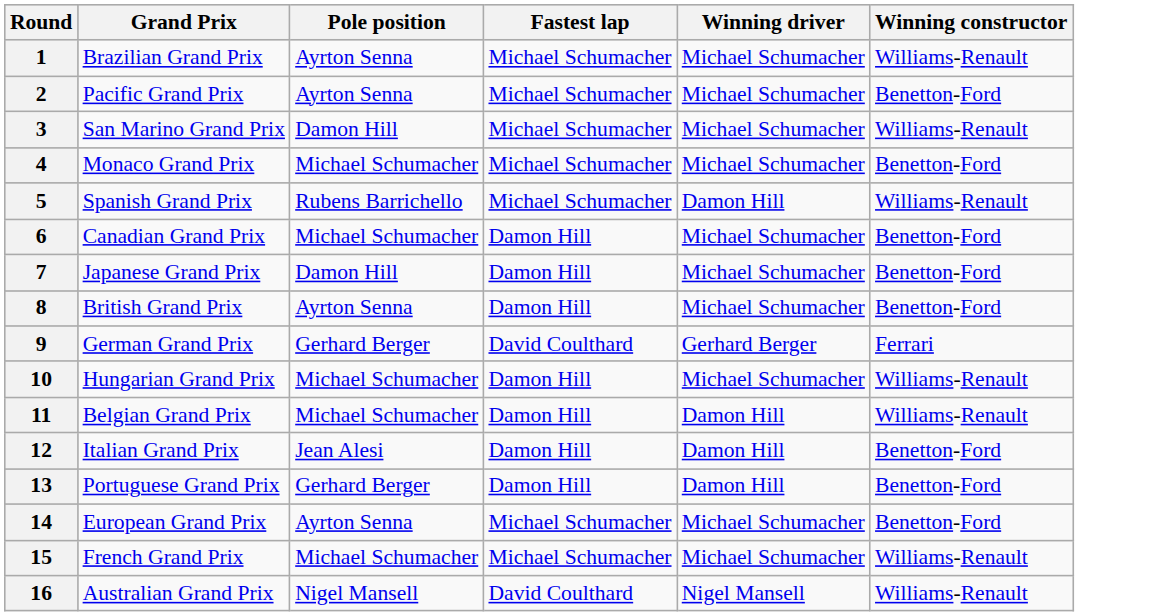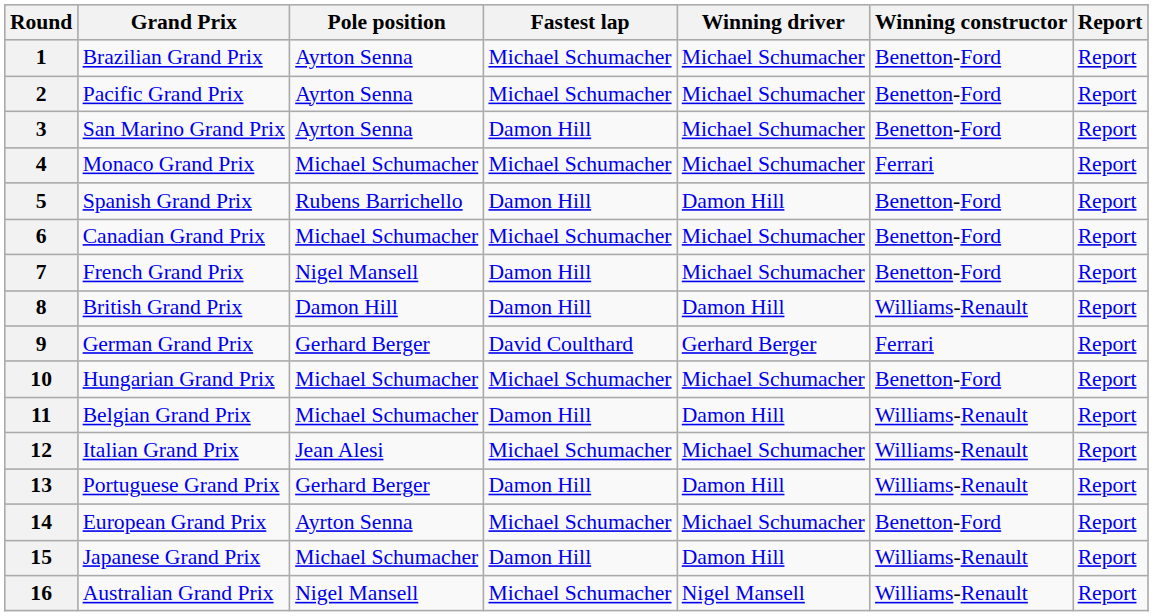 <table class="wikitable sortable" style="font-size: 85%;">
 <tr>
 <th>Round</th>
 <th>Grand Prix</th>
 <th>Pole position</th>
 <th>Fastest lap</th>
 <th>Winning driver</th>
 <th>Winning constructor</th>
+<th>Report</th>
 </tr>
 <tr>
 <th>1</th>
 <td> <a href='#'>Brazilian Grand Prix</a></td>
 <td nowrap> <a href='#'>Ayrton Senna</a></td>
 <td nowrap> <a href='#'>Michael Schumacher</a></td>
 <td nowrap> <a href='#'>Michael Schumacher</a></td>
-<td nowrap> <a href='#'>Williams</a>-<a href='#'>Renault</a></td>
+<td nowrap> <a href='#'>Benetton</a>-<a href='#'>Ford</a></td>
+<td><a href='#'>Report</a></td>
 </tr>
 <tr>
 <th>2</th>
 <td> <a href='#'>Pacific Grand Prix</a></td>
 <td> <a href='#'>Ayrton Senna</a></td>
 <td> <a href='#'>Michael Schumacher</a></td>
 <td> <a href='#'>Michael Schumacher</a></td>
 <td> <a href='#'>Benetton</a>-<a href='#'>Ford</a></td>
+<td><a href='#'>Report</a></td>
 </tr>
 <tr>
 <th>3</th>
 <td> <a href='#'>San Marino Grand Prix</a></td>
+<td> <a href='#'>Ayrton Senna</a></td>
 <td> <a href='#'>Damon Hill</a></td>
 <td> <a href='#'>Michael Schumacher</a></td>
-<td> <a href='#'>Michael Schumacher</a></td>
-<td> <a href='#'>Williams</a>-<a href='#'>Renault</a></td>
+<td> <a href='#'>Benetton</a>-<a href='#'>Ford</a></td>
+<td><a href='#'>Report</a></td>
 </tr>
 <tr>
 <th>4</th>
 <td> <a href='#'>Monaco Grand Prix</a></td>
 <td> <a href='#'>Michael Schumacher</a></td>
 <td> <a href='#'>Michael Schumacher</a></td>
 <td> <a href='#'>Michael Schumacher</a></td>
-<td> <a href='#'>Benetton</a>-<a href='#'>Ford</a></td>
+<td> <a href='#'>Ferrari</a></td>
+<td><a href='#'>Report</a></td>
 </tr>
 <tr>
 <th>5</th>
 <td> <a href='#'>Spanish Grand Prix</a></td>
 <td> <a href='#'>Rubens Barrichello</a></td>
-<td> <a href='#'>Michael Schumacher</a></td>
 <td> <a href='#'>Damon Hill</a></td>
-<td> <a href='#'>Williams</a>-<a href='#'>Renault</a></td>
+<td> <a href='#'>Damon Hill</a></td>
+<td> <a href='#'>Benetton</a>-<a href='#'>Ford</a></td>
+<td><a href='#'>Report</a></td>
 </tr>
 <tr>
 <th>6</th>
 <td> <a href='#'>Canadian Grand Prix</a></td>
 <td> <a href='#'>Michael Schumacher</a></td>
+<td> <a href='#'>Michael Schumacher</a></td>
+<td> <a href='#'>Michael Schumacher</a></td>
+<td> <a href='#'>Benetton</a>-<a href='#'>Ford</a></td>
+<td><a href='#'>Report</a></td>
+</tr>
+<tr>
+<th>7</th>
+<td> <a href='#'>French Grand Prix</a></td>
+<td> <a href='#'>Nigel Mansell</a></td>
 <td> <a href='#'>Damon Hill</a></td>
 <td> <a href='#'>Michael Schumacher</a></td>
 <td> <a href='#'>Benetton</a>-<a href='#'>Ford</a></td>
-</tr>
-<tr>
-<th>7</th>
-<td> <a href='#'>Japanese Grand Prix</a></td>
-<td> <a href='#'>Damon Hill</a></td>
-<td> <a href='#'>Damon Hill</a></td>
-<td> <a href='#'>Michael Schumacher</a></td>
-<td> <a href='#'>Benetton</a>-<a href='#'>Ford</a></td>
+<td><a href='#'>Report</a></td>
 </tr>
 <tr>
 <th>8</th>
 <td> <a href='#'>British Grand Prix</a></td>
-<td> <a href='#'>Ayrton Senna</a></td>
 <td> <a href='#'>Damon Hill</a></td>
-<td> <a href='#'>Michael Schumacher</a></td>
-<td> <a href='#'>Benetton</a>-<a href='#'>Ford</a></td>
+<td> <a href='#'>Damon Hill</a></td>
+<td> <a href='#'>Damon Hill</a></td>
+<td> <a href='#'>Williams</a>-<a href='#'>Renault</a></td>
+<td><a href='#'>Report</a></td>
 </tr>
 <tr>
 <th>9</th>
 <td> <a href='#'>German Grand Prix</a></td>
 <td> <a href='#'>Gerhard Berger</a></td>
 <td> <a href='#'>David Coulthard</a></td>
 <td> <a href='#'>Gerhard Berger</a></td>
 <td> <a href='#'>Ferrari</a></td>
+<td><a href='#'>Report</a></td>
 </tr>
 <tr>
 <th>10</th>
 <td> <a href='#'>Hungarian Grand Prix</a></td>
 <td> <a href='#'>Michael Schumacher</a></td>
-<td> <a href='#'>Damon Hill</a></td>
 <td> <a href='#'>Michael Schumacher</a></td>
-<td> <a href='#'>Williams</a>-<a href='#'>Renault</a></td>
+<td> <a href='#'>Michael Schumacher</a></td>
+<td> <a href='#'>Benetton</a>-<a href='#'>Ford</a></td>
+<td><a href='#'>Report</a></td>
 </tr>
 <tr>
 <th>11</th>
 <td> <a href='#'>Belgian Grand Prix</a></td>
 <td> <a href='#'>Michael Schumacher</a></td>
 <td> <a href='#'>Damon Hill</a></td>
 <td> <a href='#'>Damon Hill</a></td>
 <td> <a href='#'>Williams</a>-<a href='#'>Renault</a></td>
+<td><a href='#'>Report</a></td>
 </tr>
 <tr>
 <th>12</th>
 <td> <a href='#'>Italian Grand Prix</a></td>
 <td> <a href='#'>Jean Alesi</a></td>
-<td> <a href='#'>Damon Hill</a></td>
-<td> <a href='#'>Damon Hill</a></td>
-<td> <a href='#'>Benetton</a>-<a href='#'>Ford</a></td>
+<td> <a href='#'>Michael Schumacher</a></td>
+<td> <a href='#'>Michael Schumacher</a></td>
+<td> <a href='#'>Williams</a>-<a href='#'>Renault</a></td>
+<td><a href='#'>Report</a></td>
 </tr>
 <tr>
 <th>13</th>
 <td nowrap> <a href='#'>Portuguese Grand Prix</a></td>
 <td> <a href='#'>Gerhard Berger</a></td>
 <td> <a href='#'>Damon Hill</a></td>
 <td> <a href='#'>Damon Hill</a></td>
-<td nowrap> <a href='#'>Benetton</a>-<a href='#'>Ford</a></td>
+<td nowrap> <a href='#'>Williams</a>-<a href='#'>Renault</a></td>
+<td><a href='#'>Report</a></td>
 </tr>
 <tr>
 <th>14</th>
 <td> <a href='#'>European Grand Prix</a></td>
 <td> <a href='#'>Ayrton Senna</a></td>
 <td> <a href='#'>Michael Schumacher</a></td>
 <td> <a href='#'>Michael Schumacher</a></td>
 <td> <a href='#'>Benetton</a>-<a href='#'>Ford</a></td>
+<td><a href='#'>Report</a></td>
 </tr>
 <tr>
 <th>15</th>
-<td> <a href='#'>French Grand Prix</a></td>
+<td> <a href='#'>Japanese Grand Prix</a></td>
 <td> <a href='#'>Michael Schumacher</a></td>
-<td> <a href='#'>Michael Schumacher</a></td>
-<td nowrap> <a href='#'>Michael Schumacher</a></td>
+<td> <a href='#'>Damon Hill</a></td>
+<td> <a href='#'>Damon Hill</a></td>
 <td> <a href='#'>Williams</a>-<a href='#'>Renault</a></td>
+<td><a href='#'>Report</a></td>
 </tr>
 <tr>
 <th>16</th>
 <td> <a href='#'>Australian Grand Prix</a></td>
 <td> <a href='#'>Nigel Mansell</a></td>
-<td> <a href='#'>David Coulthard</a></td>
+<td> <a href='#'>Michael Schumacher</a></td>
 <td> <a href='#'>Nigel Mansell</a></td>
 <td> <a href='#'>Williams</a>-<a href='#'>Renault</a></td>
+<td><a href='#'>Report</a></td>
 </tr>
 </table>
